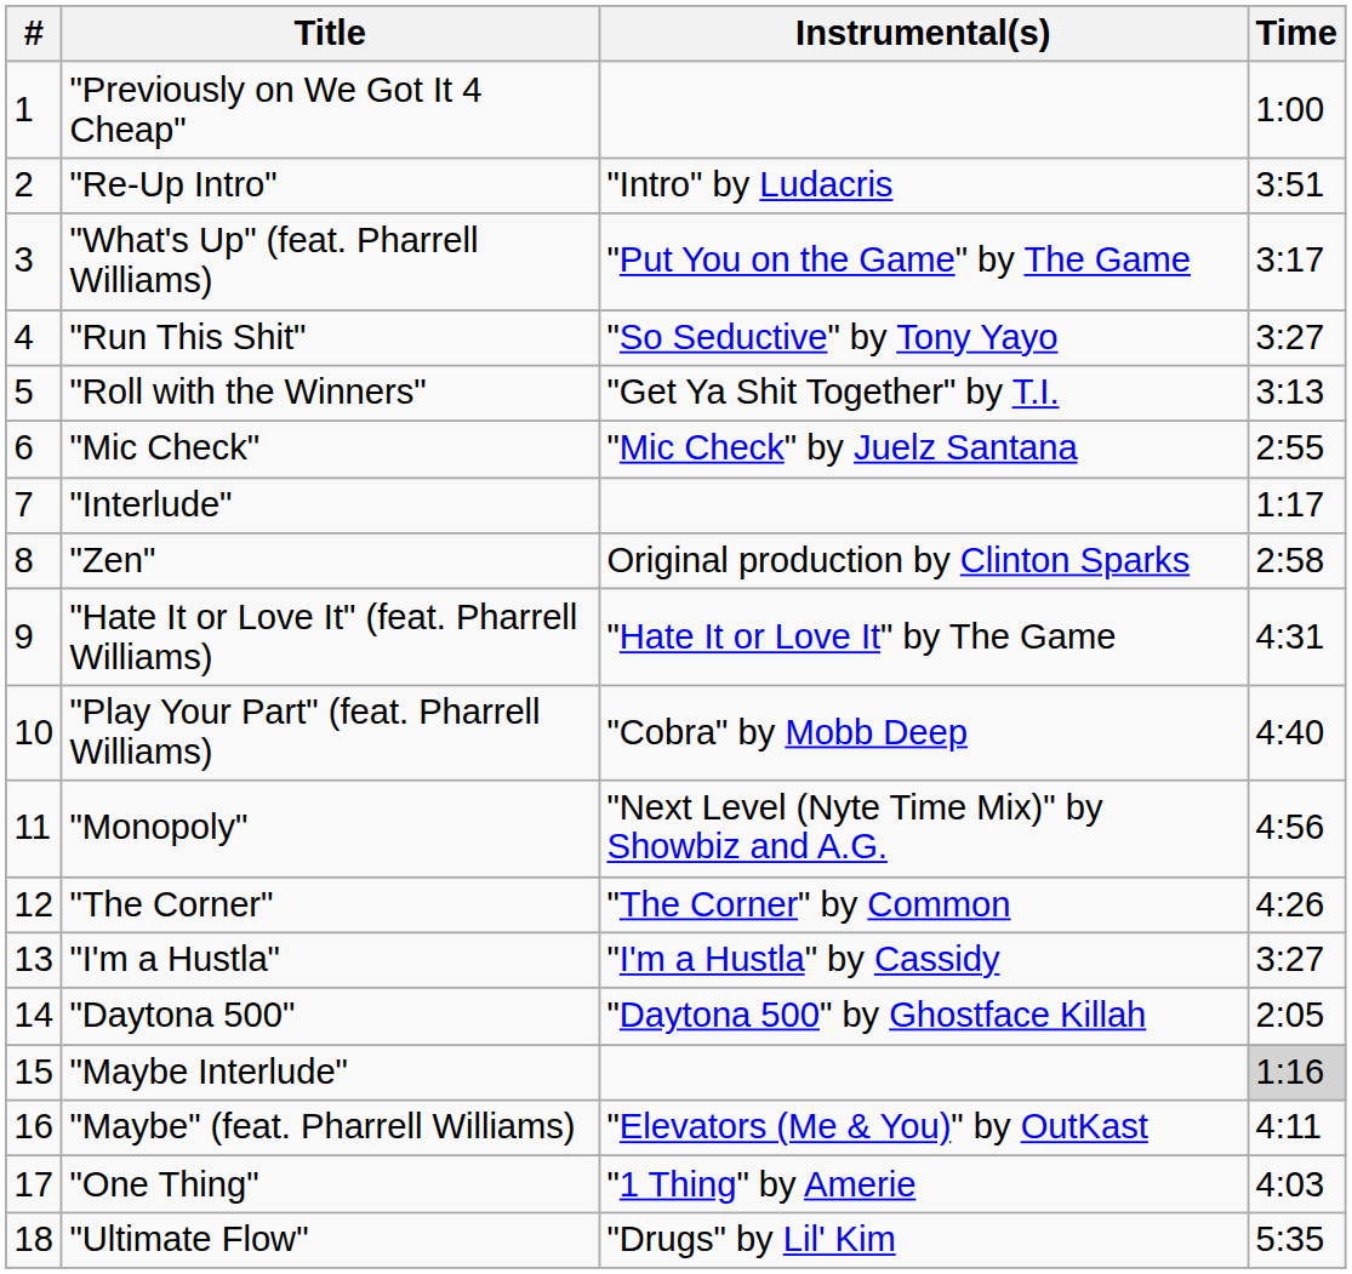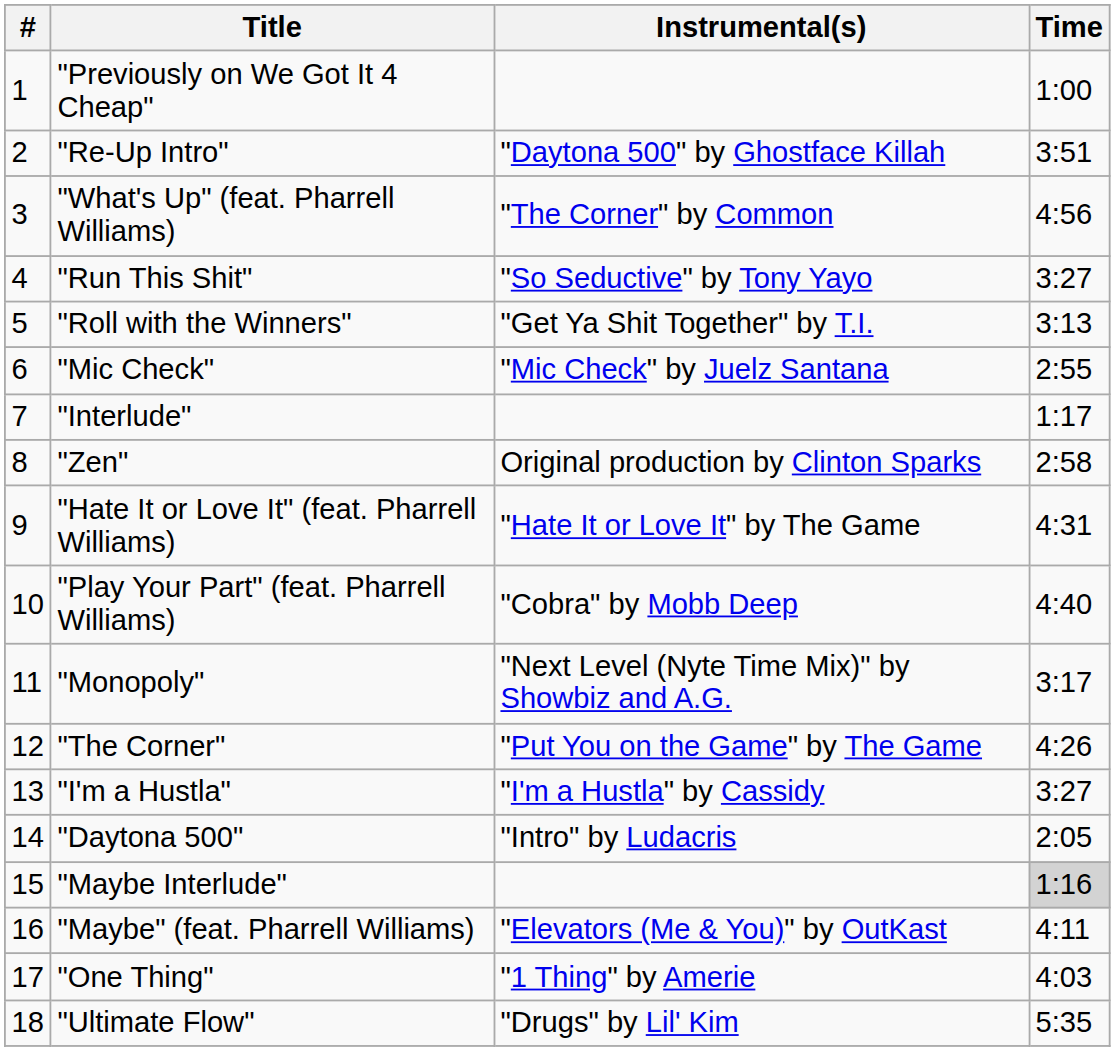 <table class="wikitable">
 <tr>
 <th>#</th>
 <th>Title</th>
 <th>Instrumental(s)</th>
 <th>Time</th>
 </tr>
 <tr>
 <td>1</td>
 <td>"Previously on We Got It 4 Cheap"</td>
 <td></td>
 <td>1:00</td>
 </tr>
 <tr>
 <td>2</td>
 <td>"Re-Up Intro"</td>
-<td>"Intro" by <a href='#'>Ludacris</a></td>
+<td>"<a href='#'>Daytona 500</a>" by <a href='#'>Ghostface Killah</a></td>
 <td>3:51</td>
 </tr>
 <tr>
 <td>3</td>
 <td>"What's Up" (feat. Pharrell Williams)</td>
-<td>"<a href='#'>Put You on the Game</a>" by <a href='#'>The Game</a></td>
-<td>3:17</td>
+<td>"<a href='#'>The Corner</a>" by <a href='#'>Common</a></td>
+<td>4:56</td>
 </tr>
 <tr>
 <td>4</td>
 <td>"Run This Shit"</td>
 <td>"<a href='#'>So Seductive</a>" by <a href='#'>Tony Yayo</a></td>
 <td>3:27</td>
 </tr>
 <tr>
 <td>5</td>
 <td>"Roll with the Winners"</td>
 <td>"Get Ya Shit Together" by <a href='#'>T.I.</a></td>
 <td>3:13</td>
 </tr>
 <tr>
 <td>6</td>
 <td>"Mic Check"</td>
 <td>"<a href='#'>Mic Check</a>" by <a href='#'>Juelz Santana</a></td>
 <td>2:55</td>
 </tr>
 <tr>
 <td>7</td>
 <td>"Interlude"</td>
 <td></td>
 <td>1:17</td>
 </tr>
 <tr>
 <td>8</td>
 <td>"Zen"</td>
 <td>Original production by <a href='#'>Clinton Sparks</a></td>
 <td>2:58</td>
 </tr>
 <tr>
 <td>9</td>
 <td>"Hate It or Love It" (feat. Pharrell Williams)</td>
 <td>"<a href='#'>Hate It or Love It</a>" by The Game</td>
 <td>4:31</td>
 </tr>
 <tr>
 <td>10</td>
 <td>"Play Your Part" (feat. Pharrell Williams)</td>
 <td>"Cobra" by <a href='#'>Mobb Deep</a></td>
 <td>4:40</td>
 </tr>
 <tr>
 <td>11</td>
 <td>"Monopoly"</td>
 <td>"Next Level (Nyte Time Mix)" by <a href='#'>Showbiz and A.G.</a></td>
-<td>4:56</td>
+<td>3:17</td>
 </tr>
 <tr>
 <td>12</td>
 <td>"The Corner"</td>
-<td>"<a href='#'>The Corner</a>" by <a href='#'>Common</a></td>
+<td>"<a href='#'>Put You on the Game</a>" by <a href='#'>The Game</a></td>
 <td>4:26</td>
 </tr>
 <tr>
 <td>13</td>
 <td>"I'm a Hustla"</td>
 <td>"<a href='#'>I'm a Hustla</a>" by <a href='#'>Cassidy</a></td>
 <td>3:27</td>
 </tr>
 <tr>
 <td>14</td>
 <td>"Daytona 500"</td>
-<td>"<a href='#'>Daytona 500</a>" by <a href='#'>Ghostface Killah</a></td>
+<td>"Intro" by <a href='#'>Ludacris</a></td>
 <td>2:05</td>
 </tr>
 <tr>
 <td>15</td>
 <td>"Maybe Interlude"</td>
 <td></td>
 <td style="background: lightgrey;">1:16</td>
 </tr>
 <tr>
 <td>16</td>
 <td>"Maybe" (feat. Pharrell Williams)</td>
 <td>"<a href='#'>Elevators (Me & You)</a>" by <a href='#'>OutKast</a></td>
 <td>4:11</td>
 </tr>
 <tr>
 <td>17</td>
 <td>"One Thing"</td>
 <td>"<a href='#'>1 Thing</a>" by <a href='#'>Amerie</a></td>
 <td>4:03</td>
 </tr>
 <tr>
 <td>18</td>
 <td>"Ultimate Flow"</td>
 <td>"Drugs" by <a href='#'>Lil' Kim</a></td>
 <td>5:35</td>
 </tr>
 </table>
